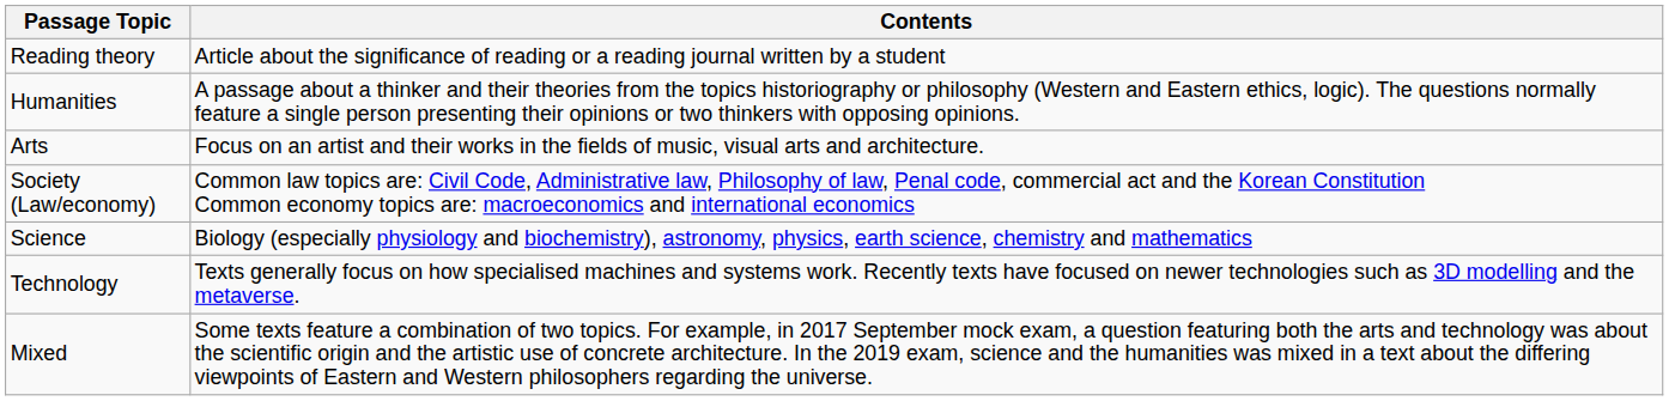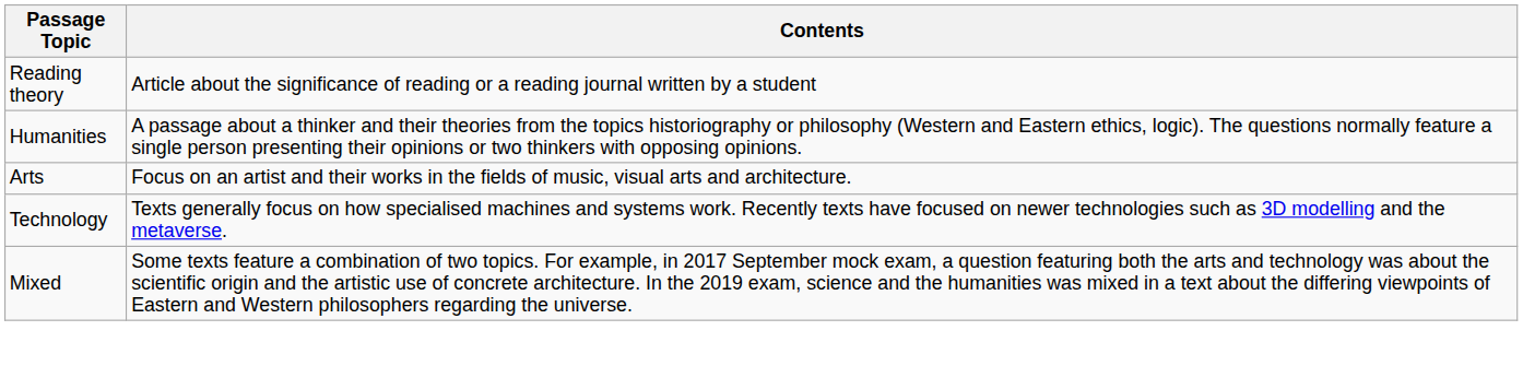 <table class="wikitable">
 <tr>
 <th>Passage Topic</th>
 <th>Contents</th>
 </tr>
 <tr>
 <td>Reading theory</td>
 <td>Article about the significance of reading or a reading journal written by a student</td>
 </tr>
 <tr>
 <td>Humanities</td>
 <td>A passage about a thinker and their theories from the topics historiography or philosophy (Western and Eastern ethics, logic). The questions normally feature a single person presenting their opinions or two thinkers with opposing opinions.</td>
 </tr>
 <tr>
 <td>Arts</td>
 <td>Focus on an artist and their works in the fields of music, visual arts and architecture.</td>
 </tr>
 <tr>
-<td>Society (Law/economy)</td>
-<td>Common law topics are: <a href='#'>Civil Code</a>, <a href='#'>Administrative law</a>, <a href='#'>Philosophy of law</a>, <a href='#'>Penal code</a>, commercial act and the <a href='#'>Korean Constitution</a><br>Common economy topics are: <a href='#'>macroeconomics</a> and <a href='#'>international economics</a></td>
-</tr>
-<tr>
-<td>Science</td>
-<td>Biology (especially <a href='#'>physiology</a> and <a href='#'>biochemistry</a>), <a href='#'>astronomy</a>, <a href='#'>physics</a>, <a href='#'>earth science</a>, <a href='#'>chemistry</a> and <a href='#'>mathematics</a></td>
-</tr>
-<tr>
 <td>Technology</td>
 <td>Texts generally focus on how specialised machines and systems work. Recently texts have focused on newer technologies such as <a href='#'>3D modelling</a> and the <a href='#'>metaverse</a>.</td>
 </tr>
 <tr>
 <td>Mixed</td>
 <td>Some texts feature a combination of two topics. For example, in 2017 September mock exam, a question featuring both the arts and technology was about the scientific origin and the artistic use of concrete architecture. In the 2019 exam, science and the humanities was mixed in a text about the differing viewpoints of Eastern and Western philosophers regarding the universe.</td>
 </tr>
 </table>
